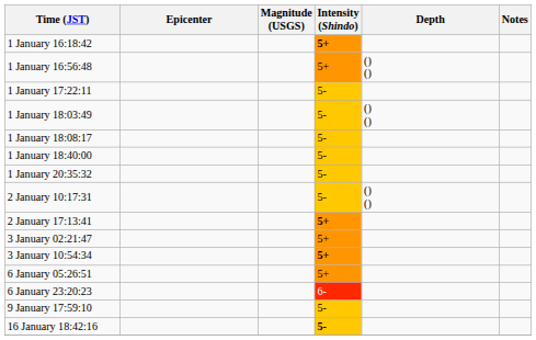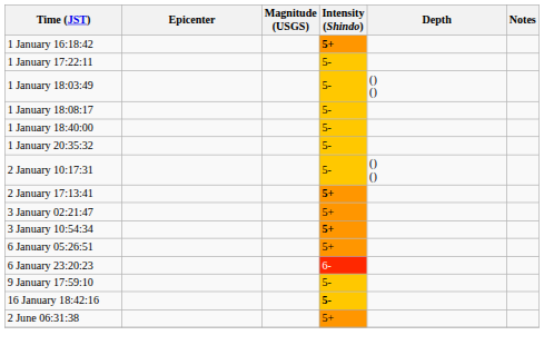 <table class="wikitable">
 <tr>
 <th style="width: 10em;">Time (<a href='#'>JST</a>)</th>
 <th style="width: 12em;">Epicenter</th>
 <th>Magnitude<br>(USGS)</th>
 <th>Intensity<br>(<em>Shindo</em>)</th>
 <th style="width: 12em;">Depth</th>
 <th>Notes</th>
 </tr>
 <tr>
 <td>1 January 16:18:42</td>
 <td></td>
 <td></td>
 <td style="background-color:#ff9600"><strong>5+</strong></td>
 <td></td>
-<td></td>
-</tr>
-<tr>
-<td>1 January 16:56:48</td>
-<td></td>
-<td></td>
-<td style="background-color:#ff9600">5+</td>
-<td> ()<br> ()</td>
 <td></td>
 </tr>
 <tr>
 <td>1 January 17:22:11</td>
 <td></td>
 <td></td>
 <td style="background-color:#ffc800">5-</td>
 <td></td>
 <td></td>
 </tr>
 <tr>
 <td>1 January 18:03:49</td>
 <td></td>
 <td></td>
 <td style="background-color:#ffc800">5-</td>
 <td> ()<br> ()</td>
 <td></td>
 </tr>
 <tr>
 <td>1 January 18:08:17</td>
 <td></td>
 <td></td>
 <td style="background-color:#ffc800">5-</td>
 <td></td>
 <td></td>
 </tr>
 <tr>
 <td>1 January 18:40:00</td>
 <td></td>
 <td></td>
 <td style="background-color:#ffc800">5-</td>
 <td></td>
 <td></td>
 </tr>
 <tr>
 <td>1 January 20:35:32</td>
 <td></td>
 <td></td>
 <td style="background-color:#ffc800">5-</td>
 <td></td>
 <td></td>
 </tr>
 <tr>
 <td>2 January 10:17:31</td>
 <td></td>
 <td></td>
 <td style="background-color:#ffc800">5-</td>
 <td> ()<br> ()</td>
 <td></td>
 </tr>
 <tr>
 <td>2 January 17:13:41</td>
 <td></td>
 <td></td>
 <td style="background-color:#ff9600"><strong>5+</strong></td>
 <td></td>
 <td></td>
 </tr>
 <tr>
 <td>3 January 02:21:47</td>
 <td></td>
 <td></td>
 <td style="background-color:#ff9600">5+</td>
 <td></td>
 <td></td>
 </tr>
 <tr>
 <td>3 January 10:54:34</td>
 <td></td>
 <td></td>
 <td style="background-color:#ff9600"><strong>5+</strong></td>
 <td></td>
 <td></td>
 </tr>
 <tr>
 <td>6 January 05:26:51</td>
 <td></td>
 <td></td>
 <td style="background-color:#ff9600">5+</td>
 <td></td>
 <td></td>
 </tr>
 <tr>
 <td>6 January 23:20:23</td>
 <td></td>
 <td></td>
 <td style="background:#ff2800; color:white;">6-</td>
 <td></td>
 <td><br></td>
 </tr>
 <tr>
 <td>9 January 17:59:10</td>
 <td></td>
 <td></td>
 <td style="background-color:#ffc800">5-</td>
 <td></td>
 <td><br></td>
 </tr>
 <tr>
 <td>16 January 18:42:16</td>
 <td></td>
 <td></td>
 <td style="background-color:#ffc800"><strong>5-</strong></td>
 <td></td>
 <td></td>
 </tr>
 <tr>
+<td>2 June 06:31:38</td>
+<td></td>
+<td></td>
+<td style="background-color:#ff9600">5+</td>
+<td></td>
+<td></td>
+</tr>
+<tr>
 </tr>
 </table>
